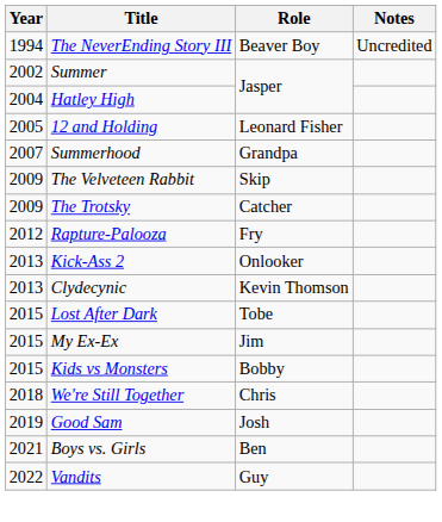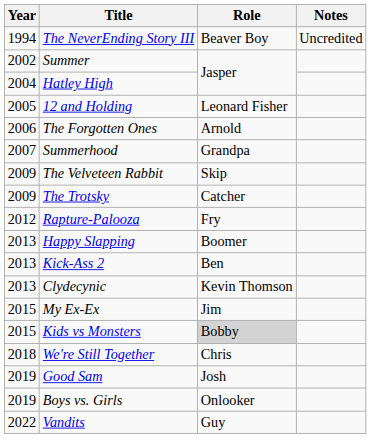 <table class="wikitable sortable">
 <tr>
 <th>Year</th>
 <th>Title</th>
 <th>Role</th>
 <th>Notes</th>
 </tr>
 <tr>
 <td>1994</td>
 <td data-sort-value="NeverEnding Story III, The"><em><a href='#'>The NeverEnding Story III</a></em></td>
 <td>Beaver Boy</td>
 <td>Uncredited</td>
 </tr>
 <tr>
 <td>2002</td>
 <td><em>Summer</em></td>
 <td rowspan="2">Jasper</td>
 <td></td>
 </tr>
 <tr>
 <td>2004</td>
 <td><em><a href='#'>Hatley High</a></em></td>
 <td></td>
 </tr>
 <tr>
 <td>2005</td>
 <td><em><a href='#'>12 and Holding</a></em></td>
 <td>Leonard Fisher</td>
 <td></td>
 </tr>
 <tr>
+<td>2006</td>
+<td data-sort-value="Forgotten Ones, The"><em>The Forgotten Ones</em></td>
+<td>Arnold</td>
+<td></td>
+</tr>
+<tr>
 <td>2007</td>
 <td><em>Summerhood</em></td>
 <td>Grandpa</td>
 <td></td>
 </tr>
 <tr>
 <td>2009</td>
 <td data-sort-value="Velveteen Rabbit, The"><em>The Velveteen Rabbit</em></td>
 <td>Skip</td>
 <td></td>
 </tr>
 <tr>
 <td>2009</td>
 <td data-sort-value="Trotsky, The"><em><a href='#'>The Trotsky</a></em></td>
 <td>Catcher</td>
 <td></td>
 </tr>
 <tr>
 <td>2012</td>
 <td><em><a href='#'>Rapture-Palooza</a></em></td>
 <td>Fry</td>
 <td></td>
 </tr>
 <tr>
 <td>2013</td>
+<td><a href='#'><em>Happy Slapping</em></a></td>
+<td>Boomer</td>
+<td></td>
+</tr>
+<tr>
+<td>2013</td>
 <td><a href='#'><em>Kick-Ass 2</em></a></td>
-<td>Onlooker</td>
+<td>Ben</td>
 <td></td>
 </tr>
 <tr>
 <td>2013</td>
 <td><em>Clydecynic</em></td>
 <td>Kevin Thomson</td>
-<td></td>
-</tr>
-<tr>
-<td>2015</td>
-<td><em><a href='#'>Lost After Dark</a></em></td>
-<td>Tobe</td>
 <td></td>
 </tr>
 <tr>
 <td>2015</td>
 <td><em>My Ex-Ex</em></td>
 <td>Jim</td>
 <td></td>
 </tr>
 <tr>
 <td>2015</td>
 <td><em><a href='#'>Kids vs Monsters</a></em></td>
-<td>Bobby</td>
+<td style="background: lightgrey;">Bobby</td>
 <td></td>
 </tr>
 <tr>
 <td>2018</td>
 <td><em><a href='#'>We're Still Together</a></em></td>
 <td>Chris</td>
 <td></td>
 </tr>
 <tr>
 <td>2019</td>
 <td><a href='#'><em>Good Sam</em></a></td>
 <td>Josh</td>
 <td></td>
 </tr>
 <tr>
-<td>2021</td>
+<td>2019</td>
 <td><em>Boys vs. Girls</em></td>
-<td>Ben</td>
+<td>Onlooker</td>
 <td></td>
 </tr>
 <tr>
 <td>2022</td>
 <td><em><a href='#'>Vandits</a></em></td>
 <td>Guy</td>
 </tr>
 </table>
